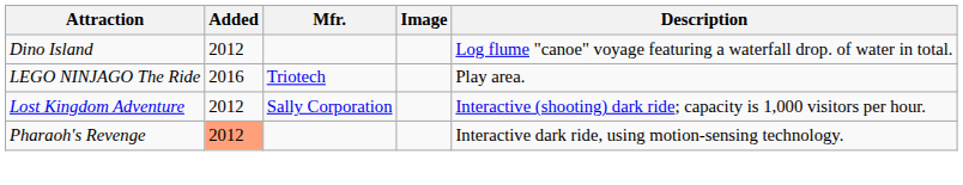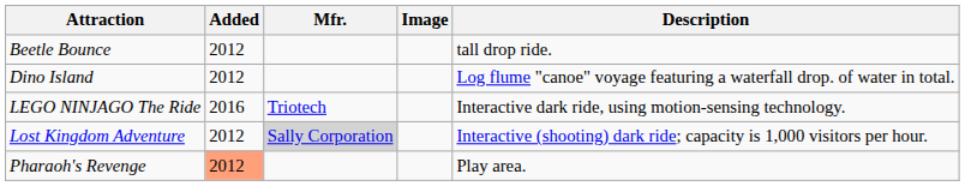 <table class="wikitable sortable" style="font-size:90%;">
 <tr>
 <th scope="col">Attraction</th>
 <th scope="col">Added</th>
 <th scope="col">Mfr.</th>
 <th scope="col" class="unsortable">Image</th>
 <th scope="col" class="unsortable">Description</th>
+</tr>
+<tr>
+<td><em>Beetle Bounce</em></td>
+<td>2012</td>
+<td></td>
+<td style="text-align:center;"></td>
+<td> tall drop ride.</td>
 </tr>
 <tr>
 <td><em>Dino Island</em></td>
 <td>2012</td>
 <td></td>
 <td style="text-align:center;"></td>
 <td><a href='#'>Log flume</a> "canoe" voyage featuring a  waterfall drop.  of water in total.</td>
 </tr>
 <tr>
 <td><em>LEGO NINJAGO The Ride</em></td>
 <td>2016</td>
 <td><a href='#'>Triotech</a></td>
 <td style="text-align:center;"></td>
-<td>Play area.</td>
+<td>Interactive dark ride, using motion-sensing technology.</td>
 </tr>
 <tr>
 <td><em><a href='#'>Lost Kingdom Adventure</a></em></td>
 <td>2012</td>
-<td><a href='#'>Sally Corporation</a></td>
+<td style="background: lightgrey;"><a href='#'>Sally Corporation</a></td>
 <td style="text-align:center;"></td>
 <td><a href='#'>Interactive (shooting) dark ride</a>; capacity is 1,000 visitors per hour.</td>
 </tr>
 <tr>
 <td><em>Pharaoh's Revenge</em></td>
 <td style="background: lightsalmon;">2012</td>
 <td></td>
 <td style="text-align:center;"></td>
-<td>Interactive dark ride, using motion-sensing technology.</td>
+<td>Play area.</td>
 </tr>
 </table>
